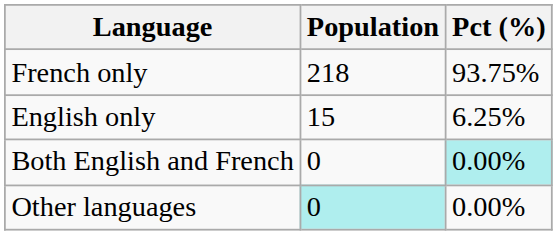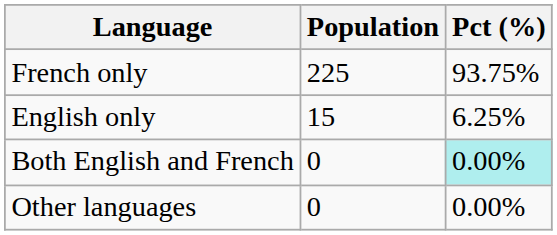 <table class="wikitable">
 <tr>
 <th>Language</th>
 <th>Population</th>
 <th>Pct (%)</th>
 </tr>
 <tr>
 <td>French only</td>
-<td>218</td>
+<td>225</td>
 <td>93.75%</td>
 </tr>
 <tr>
 <td>English only</td>
 <td>15</td>
 <td>6.25%</td>
 </tr>
 <tr>
 <td>Both English and French</td>
 <td>0</td>
 <td style="background: paleturquoise;">0.00%</td>
 </tr>
 <tr>
 <td>Other languages</td>
-<td style="background: paleturquoise;">0</td>
+<td>0</td>
 <td>0.00%</td>
 </tr>
 </table>
